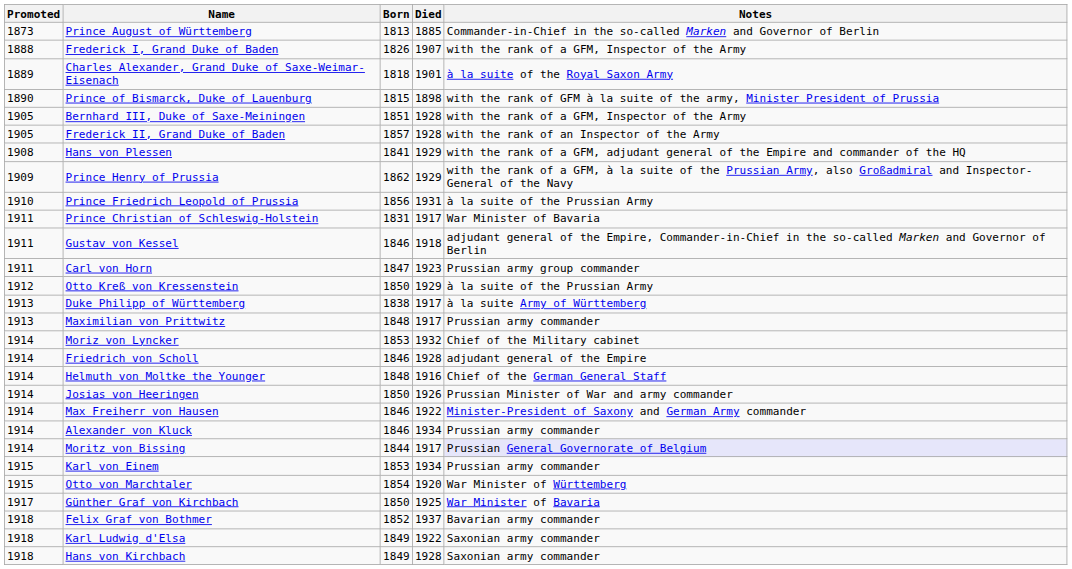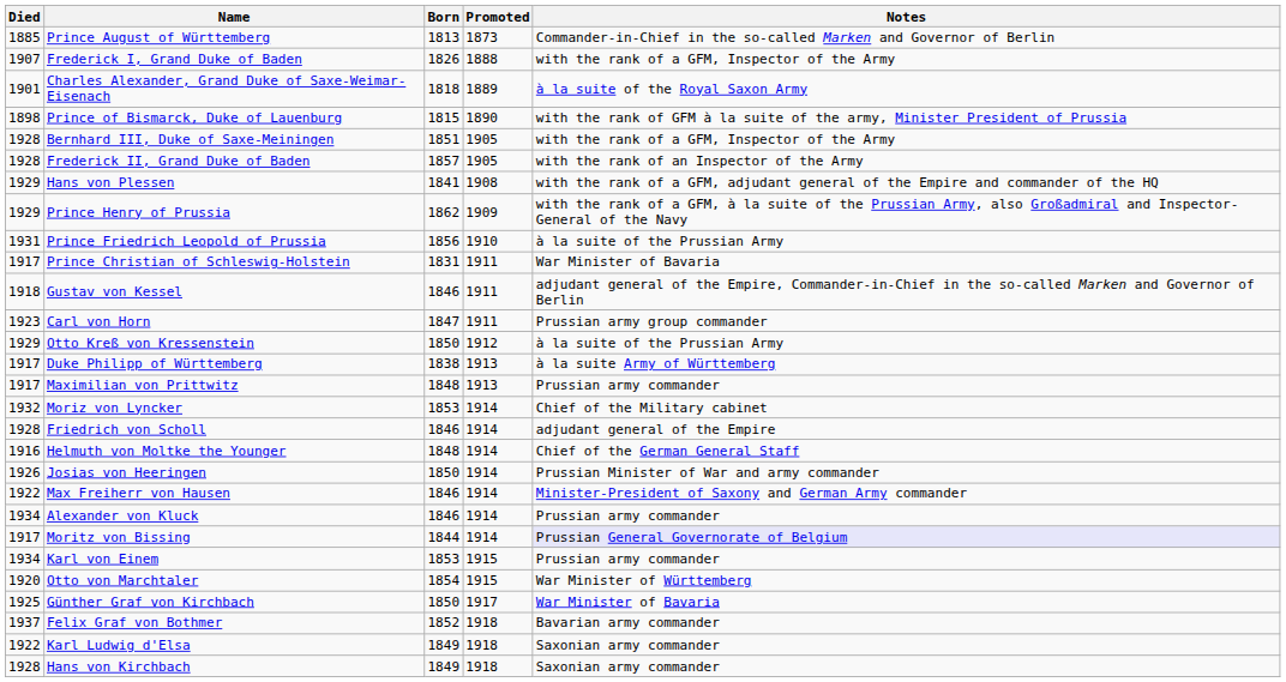 <table Class="wikitable sortable">
 <tr>
-<th>Promoted</th>
+<th>Died</th>
 <th>Name</th>
 <th>Born</th>
-<th>Died</th>
+<th>Promoted</th>
 <th class=unsortable>Notes</th>
 </tr>
 <tr>
-<td>1873</td>
+<td>1885</td>
 <td><a href='#'>Prince August of Württemberg</a></td>
 <td>1813</td>
-<td>1885</td>
+<td>1873</td>
 <td>Commander-in-Chief in the so-called <em><a href='#'>Marken</a></em> and Governor of Berlin</td>
 </tr>
 <tr>
-<td>1888</td>
+<td>1907</td>
 <td><a href='#'>Frederick I, Grand Duke of Baden</a></td>
 <td>1826</td>
-<td>1907</td>
+<td>1888</td>
 <td>with the rank of a GFM, Inspector of the Army</td>
 </tr>
 <tr>
-<td>1889</td>
+<td>1901</td>
 <td><a href='#'>Charles Alexander, Grand Duke of Saxe-Weimar-Eisenach</a></td>
 <td>1818</td>
-<td>1901</td>
+<td>1889</td>
 <td><a href='#'>à la suite</a> of the <a href='#'>Royal Saxon Army</a></td>
 </tr>
 <tr>
-<td>1890</td>
+<td>1898</td>
 <td><a href='#'>Prince of Bismarck, Duke of Lauenburg</a></td>
 <td>1815</td>
-<td>1898</td>
+<td>1890</td>
 <td>with the rank of GFM à la suite of the army, <a href='#'>Minister President of Prussia</a></td>
 </tr>
 <tr>
-<td>1905</td>
+<td>1928</td>
 <td><a href='#'>Bernhard III, Duke of Saxe-Meiningen</a></td>
 <td>1851</td>
-<td>1928</td>
+<td>1905</td>
 <td>with the rank of a GFM, Inspector of the Army</td>
 </tr>
 <tr>
-<td>1905</td>
+<td>1928</td>
 <td><a href='#'>Frederick II, Grand Duke of Baden</a></td>
 <td>1857</td>
-<td>1928</td>
+<td>1905</td>
 <td>with the rank of an Inspector of the Army</td>
 </tr>
 <tr>
-<td>1908</td>
+<td>1929</td>
 <td><a href='#'>Hans von Plessen</a></td>
 <td>1841</td>
-<td>1929</td>
+<td>1908</td>
 <td>with the rank of a GFM, adjudant general of the Empire and commander of the HQ</td>
 </tr>
 <tr>
-<td>1909</td>
+<td>1929</td>
 <td><a href='#'>Prince Henry of Prussia</a></td>
 <td>1862</td>
-<td>1929</td>
+<td>1909</td>
 <td>with the rank of a GFM, à la suite of the <a href='#'>Prussian Army</a>, also <a href='#'>Großadmiral</a> and Inspector-General of the Navy</td>
 </tr>
 <tr>
-<td>1910</td>
+<td>1931</td>
 <td><a href='#'>Prince Friedrich Leopold of Prussia</a></td>
 <td>1856</td>
-<td>1931</td>
+<td>1910</td>
 <td>à la suite of the Prussian Army</td>
 </tr>
 <tr>
-<td>1911</td>
+<td>1917</td>
 <td><a href='#'>Prince Christian of Schleswig-Holstein</a></td>
 <td>1831</td>
-<td>1917</td>
+<td>1911</td>
 <td>War Minister of Bavaria</td>
 </tr>
 <tr>
-<td>1911</td>
+<td>1918</td>
 <td><a href='#'>Gustav von Kessel</a></td>
 <td>1846</td>
-<td>1918</td>
+<td>1911</td>
 <td>adjudant general of the Empire, Commander-in-Chief in the so-called <em>Marken</em> and Governor of Berlin</td>
 </tr>
 <tr>
-<td>1911</td>
+<td>1923</td>
 <td><a href='#'>Carl von Horn</a></td>
 <td>1847</td>
-<td>1923</td>
+<td>1911</td>
 <td>Prussian army group commander</td>
 </tr>
 <tr>
-<td>1912</td>
+<td>1929</td>
 <td><a href='#'>Otto Kreß von Kressenstein</a></td>
 <td>1850</td>
-<td>1929</td>
+<td>1912</td>
 <td>à la suite of the Prussian Army</td>
 </tr>
 <tr>
-<td>1913</td>
+<td>1917</td>
 <td><a href='#'>Duke Philipp of Württemberg</a></td>
 <td>1838</td>
-<td>1917</td>
+<td>1913</td>
 <td>à la suite <a href='#'>Army of Württemberg</a></td>
 </tr>
 <tr>
-<td>1913</td>
+<td>1917</td>
 <td><a href='#'>Maximilian von Prittwitz</a></td>
 <td>1848</td>
-<td>1917</td>
+<td>1913</td>
 <td>Prussian army commander</td>
 </tr>
 <tr>
-<td>1914</td>
+<td>1932</td>
 <td><a href='#'>Moriz von Lyncker</a></td>
 <td>1853</td>
-<td>1932</td>
+<td>1914</td>
 <td>Chief of the Military cabinet</td>
 </tr>
 <tr>
-<td>1914</td>
+<td>1928</td>
 <td><a href='#'>Friedrich von Scholl</a></td>
 <td>1846</td>
-<td>1928</td>
+<td>1914</td>
 <td>adjudant general of the Empire</td>
 </tr>
 <tr>
-<td>1914</td>
+<td>1916</td>
 <td><a href='#'>Helmuth von Moltke the Younger</a></td>
 <td>1848</td>
-<td>1916</td>
+<td>1914</td>
 <td>Chief of the <a href='#'>German General Staff</a></td>
 </tr>
 <tr>
-<td>1914</td>
+<td>1926</td>
 <td><a href='#'>Josias von Heeringen</a></td>
 <td>1850</td>
-<td>1926</td>
+<td>1914</td>
 <td>Prussian Minister of War and army commander</td>
 </tr>
 <tr>
-<td>1914</td>
+<td>1922</td>
 <td><a href='#'>Max Freiherr von Hausen</a></td>
 <td>1846</td>
-<td>1922</td>
+<td>1914</td>
 <td><a href='#'>Minister-President of Saxony</a> and <a href='#'>German Army</a> commander</td>
 </tr>
 <tr>
-<td>1914</td>
+<td>1934</td>
 <td><a href='#'>Alexander von Kluck</a></td>
 <td>1846</td>
-<td>1934</td>
+<td>1914</td>
 <td>Prussian army commander</td>
 </tr>
 <tr>
-<td>1914</td>
+<td>1917</td>
 <td><a href='#'>Moritz von Bissing</a></td>
 <td>1844</td>
-<td>1917</td>
+<td>1914</td>
 <td style="background: lavender;">Prussian <a href='#'>General Governorate of Belgium</a></td>
 </tr>
 <tr>
-<td>1915</td>
+<td>1934</td>
 <td><a href='#'>Karl von Einem</a></td>
 <td>1853</td>
-<td>1934</td>
+<td>1915</td>
 <td>Prussian army commander</td>
 </tr>
 <tr>
-<td>1915</td>
+<td>1920</td>
 <td><a href='#'>Otto von Marchtaler</a></td>
 <td>1854</td>
-<td>1920</td>
+<td>1915</td>
 <td>War Minister of <a href='#'>Württemberg</a></td>
 </tr>
 <tr>
-<td>1917</td>
+<td>1925</td>
 <td><a href='#'>Günther Graf von Kirchbach</a></td>
 <td>1850</td>
-<td>1925</td>
+<td>1917</td>
 <td><a href='#'>War Minister</a> of <a href='#'>Bavaria</a></td>
 </tr>
 <tr>
-<td>1918</td>
+<td>1937</td>
 <td><a href='#'>Felix Graf von Bothmer</a></td>
 <td>1852</td>
-<td>1937</td>
+<td>1918</td>
 <td>Bavarian army commander</td>
 </tr>
 <tr>
-<td>1918</td>
+<td>1922</td>
 <td><a href='#'>Karl Ludwig d'Elsa</a></td>
 <td>1849</td>
-<td>1922</td>
+<td>1918</td>
 <td>Saxonian army commander</td>
 </tr>
 <tr>
-<td>1918</td>
+<td>1928</td>
 <td><a href='#'>Hans von Kirchbach</a></td>
 <td>1849</td>
-<td>1928</td>
+<td>1918</td>
 <td>Saxonian army commander</td>
 </tr>
 </table>
